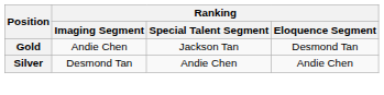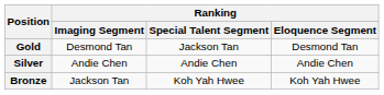 <table class="wikitable" style="text-align:center;">
 <tr>
 <th rowspan="2">Position</th>
 <th colspan=3>Ranking</th>
 </tr>
 <tr>
 <th>Imaging Segment</th>
 <th>Special Talent Segment</th>
 <th>Eloquence Segment</th>
 </tr>
 <tr>
 <th>Gold</th>
-<td>Andie Chen</td>
+<td>Desmond Tan</td>
 <td>Jackson Tan</td>
 <td>Desmond Tan</td>
 </tr>
 <tr>
 <th>Silver</th>
-<td>Desmond Tan</td>
+<td>Andie Chen</td>
 <td>Andie Chen</td>
 <td>Andie Chen</td>
 </tr>
+<tr>
+<th>Bronze</th>
+<td>Jackson Tan</td>
+<td>Koh Yah Hwee</td>
+<td>Koh Yah Hwee</td>
+</tr>
 </table>
